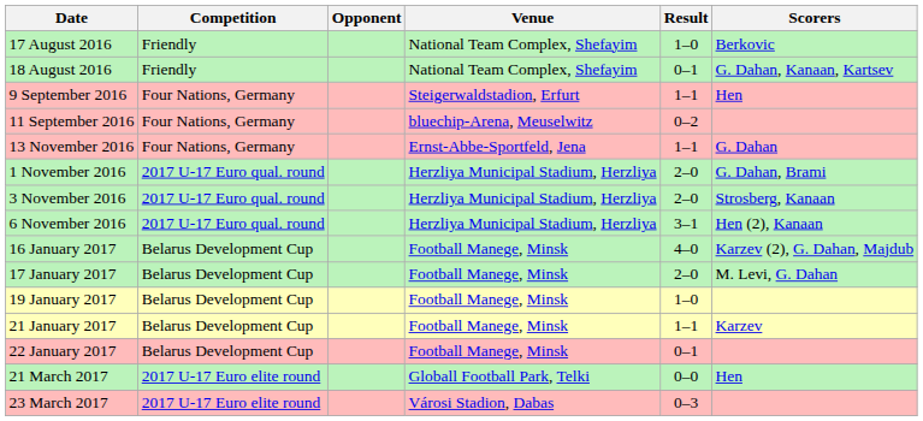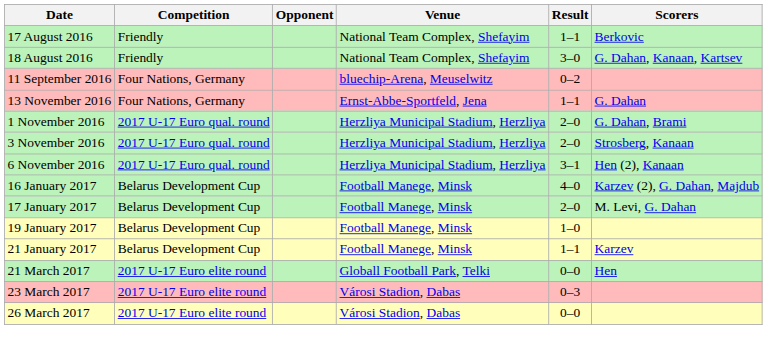 <table class="wikitable">
 <tr>
 <th>Date</th>
 <th>Competition</th>
 <th>Opponent</th>
 <th>Venue</th>
 <th>Result</th>
 <th>Scorers</th>
 </tr>
 <tr bgcolor="#BBF3BB">
 <td>17 August 2016</td>
 <td>Friendly</td>
 <td></td>
 <td>National Team Complex, <a href='#'>Shefayim</a></td>
-<td align=center>1–0</td>
+<td align=center>1–1</td>
 <td><a href='#'>Berkovic</a></td>
 </tr>
 <tr bgcolor="#BBF3BB">
 <td>18 August 2016</td>
 <td>Friendly</td>
 <td></td>
 <td>National Team Complex, <a href='#'>Shefayim</a></td>
-<td align=center>0–1</td>
+<td align=center>3–0</td>
 <td><a href='#'>G. Dahan</a>, <a href='#'>Kanaan</a>, <a href='#'>Kartsev</a></td>
-</tr>
-<tr bgcolor="#FFBBBB">
-<td>9 September 2016</td>
-<td>Four Nations, Germany</td>
-<td></td>
-<td><a href='#'>Steigerwaldstadion</a>, <a href='#'>Erfurt</a></td>
-<td align=center>1–1</td>
-<td><a href='#'>Hen</a></td>
 </tr>
 <tr bgcolor="#FFBBBB">
 <td>11 September 2016</td>
 <td>Four Nations, Germany</td>
 <td></td>
 <td><a href='#'>bluechip-Arena</a>, <a href='#'>Meuselwitz</a></td>
 <td align=center>0–2</td>
 <td></td>
 </tr>
 <tr bgcolor="#FFBBBB">
 <td>13 November 2016</td>
 <td>Four Nations, Germany</td>
 <td></td>
 <td><a href='#'>Ernst-Abbe-Sportfeld</a>, <a href='#'>Jena</a></td>
 <td align=center>1–1</td>
 <td><a href='#'>G. Dahan</a></td>
 </tr>
 <tr bgcolor="#BBF3BB">
 <td>1 November 2016</td>
 <td><a href='#'>2017 U-17 Euro qual. round</a></td>
 <td></td>
 <td><a href='#'>Herzliya Municipal Stadium</a>, <a href='#'>Herzliya</a></td>
 <td align=center>2–0</td>
 <td><a href='#'>G. Dahan</a>, <a href='#'>Brami</a></td>
 </tr>
 <tr bgcolor="#BBF3BB">
 <td>3 November 2016</td>
 <td><a href='#'>2017 U-17 Euro qual. round</a></td>
 <td></td>
 <td><a href='#'>Herzliya Municipal Stadium</a>, <a href='#'>Herzliya</a></td>
 <td align=center>2–0</td>
 <td><a href='#'>Strosberg</a>, <a href='#'>Kanaan</a></td>
 </tr>
 <tr bgcolor="#BBF3BB">
 <td>6 November 2016</td>
 <td><a href='#'>2017 U-17 Euro qual. round</a></td>
 <td></td>
 <td><a href='#'>Herzliya Municipal Stadium</a>, <a href='#'>Herzliya</a></td>
 <td align=center>3–1</td>
 <td><a href='#'>Hen</a> (2), <a href='#'>Kanaan</a></td>
 </tr>
 <tr bgcolor="#BBF3BB">
 <td>16 January 2017</td>
 <td>Belarus Development Cup</td>
 <td></td>
 <td><a href='#'>Football Manege</a>, <a href='#'>Minsk</a></td>
 <td align=center>4–0</td>
 <td><a href='#'>Karzev</a> (2), <a href='#'>G. Dahan</a>, <a href='#'>Majdub</a></td>
 </tr>
 <tr bgcolor="#BBF3BB">
 <td>17 January 2017</td>
 <td>Belarus Development Cup</td>
 <td></td>
 <td><a href='#'>Football Manege</a>, <a href='#'>Minsk</a></td>
 <td align=center>2–0</td>
 <td>M. Levi, <a href='#'>G. Dahan</a></td>
 </tr>
 <tr bgcolor="#FFFFBB">
 <td>19 January 2017</td>
 <td>Belarus Development Cup</td>
 <td></td>
 <td><a href='#'>Football Manege</a>, <a href='#'>Minsk</a></td>
 <td align=center>1–0</td>
 <td></td>
 </tr>
 <tr bgcolor="#FFFFBB">
 <td>21 January 2017</td>
 <td>Belarus Development Cup</td>
 <td></td>
 <td><a href='#'>Football Manege</a>, <a href='#'>Minsk</a></td>
 <td align=center>1–1 </td>
 <td><a href='#'>Karzev</a></td>
 </tr>
-<tr bgcolor="#FFBBBB">
-<td>22 January 2017</td>
-<td>Belarus Development Cup</td>
-<td></td>
-<td><a href='#'>Football Manege</a>, <a href='#'>Minsk</a></td>
-<td align=center>0–1</td>
-<td></td>
-</tr>
 <tr bgcolor="#BBF3BB">
 <td>21 March 2017</td>
 <td><a href='#'>2017 U-17 Euro elite round</a></td>
 <td></td>
 <td><a href='#'>Globall Football Park</a>, <a href='#'>Telki</a></td>
 <td align=center>0–0</td>
 <td><a href='#'>Hen</a></td>
 </tr>
 <tr bgcolor="#FFBBBB">
 <td>23 March 2017</td>
 <td><a href='#'>2017 U-17 Euro elite round</a></td>
 <td></td>
 <td><a href='#'>Városi Stadion</a>, <a href='#'>Dabas</a></td>
 <td align=center>0–3</td>
 <td></td>
 </tr>
+<tr bgcolor="#FFFFBB">
+<td>26 March 2017</td>
+<td><a href='#'>2017 U-17 Euro elite round</a></td>
+<td></td>
+<td><a href='#'>Városi Stadion</a>, <a href='#'>Dabas</a></td>
+<td align=center>0–0</td>
+<td></td>
+</tr>
 </table>
